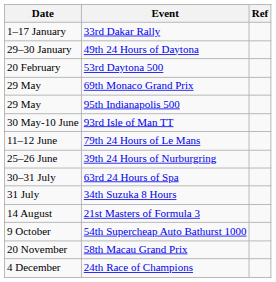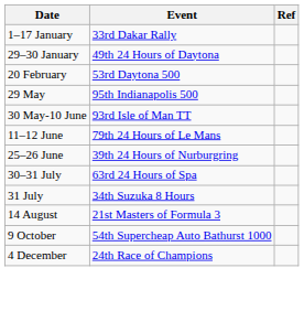 <table class="wikitable" style="font-size: 85%">
 <tr>
 <th>Date</th>
 <th>Event</th>
 <th>Ref</th>
 </tr>
 <tr>
 <td>1–17 January</td>
 <td><a href='#'>33rd Dakar Rally</a></td>
 <td></td>
 </tr>
 <tr>
 <td>29–30 January</td>
 <td><a href='#'>49th 24 Hours of Daytona</a></td>
 <td></td>
 </tr>
 <tr>
 <td>20 February</td>
 <td><a href='#'>53rd Daytona 500</a></td>
-<td></td>
-</tr>
-<tr>
-<td>29 May</td>
-<td><a href='#'>69th Monaco Grand Prix</a></td>
 <td></td>
 </tr>
 <tr>
 <td>29 May</td>
 <td><a href='#'>95th Indianapolis 500</a></td>
 <td></td>
 </tr>
 <tr>
 <td>30 May-10 June</td>
 <td><a href='#'>93rd Isle of Man TT</a></td>
 <td></td>
 </tr>
 <tr>
 <td>11–12 June</td>
 <td><a href='#'>79th 24 Hours of Le Mans</a></td>
 <td></td>
 </tr>
 <tr>
 <td>25–26 June</td>
 <td><a href='#'>39th 24 Hours of Nurburgring</a></td>
 <td></td>
 </tr>
 <tr>
 <td>30–31 July</td>
 <td><a href='#'>63rd 24 Hours of Spa</a></td>
 <td></td>
 </tr>
 <tr>
 <td>31 July</td>
 <td><a href='#'>34th Suzuka 8 Hours</a></td>
 <td></td>
 </tr>
 <tr>
 <td>14 August</td>
 <td><a href='#'>21st Masters of Formula 3</a></td>
 <td></td>
 </tr>
 <tr>
 <td>9 October</td>
 <td><a href='#'>54th Supercheap Auto Bathurst 1000</a></td>
 <td></td>
 </tr>
 <tr>
-<td>20 November</td>
-<td><a href='#'>58th Macau Grand Prix</a></td>
-<td></td>
-</tr>
-<tr>
 <td>4 December</td>
 <td><a href='#'>24th Race of Champions</a></td>
 <td></td>
 </tr>
 </table>
